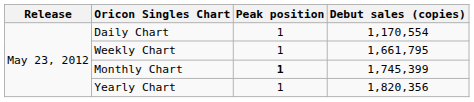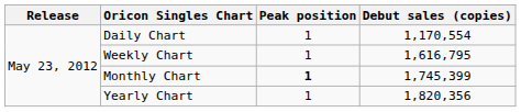 <table class="wikitable">
 <tr>
 <th>Release</th>
 <th>Oricon Singles Chart</th>
 <th>Peak position</th>
 <th>Debut sales (copies)</th>
 </tr>
 <tr>
 <td rowspan="4">May 23, 2012</td>
 <td>Daily Chart</td>
 <td style="text-align:center;">1</td>
 <td style="text-align:center;">1,170,554</td>
 </tr>
 <tr>
 <td>Weekly Chart</td>
 <td style="text-align:center;">1</td>
-<td style="text-align:center;">1,661,795</td>
+<td style="text-align:center;">1,616,795</td>
 </tr>
 <tr>
 <td>Monthly Chart</td>
 <td style="text-align:center;"><strong>1</strong></td>
 <td style="text-align:center;">1,745,399</td>
 </tr>
 <tr>
 <td>Yearly Chart</td>
 <td style="text-align:center;">1</td>
 <td style="text-align:center;">1,820,356</td>
 </tr>
 </table>
